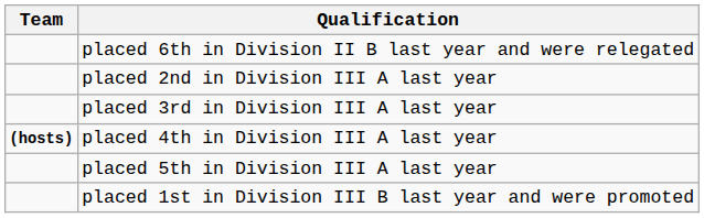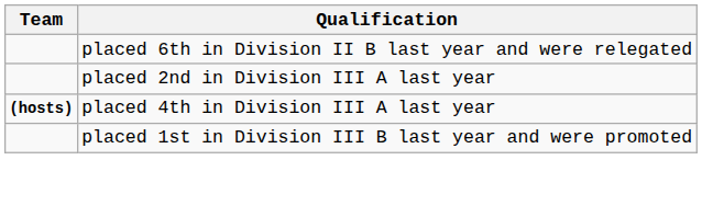 <table class="wikitable">
 <tr>
 <th>Team</th>
 <th>Qualification</th>
 </tr>
 <tr>
 <td></td>
 <td>placed 6th in Division II B last year and were relegated</td>
 </tr>
 <tr>
 <td></td>
 <td>placed 2nd in Division III A last year</td>
 </tr>
 <tr>
-<td></td>
-<td>placed 3rd in Division III A last year</td>
-</tr>
-<tr>
 <td> <small><strong>(hosts)</strong></small></td>
 <td>placed 4th in Division III A last year</td>
-</tr>
-<tr>
-<td></td>
-<td>placed 5th in Division III A last year</td>
 </tr>
 <tr>
 <td></td>
 <td>placed 1st in Division III B last year and were promoted</td>
 </tr>
 </table>
